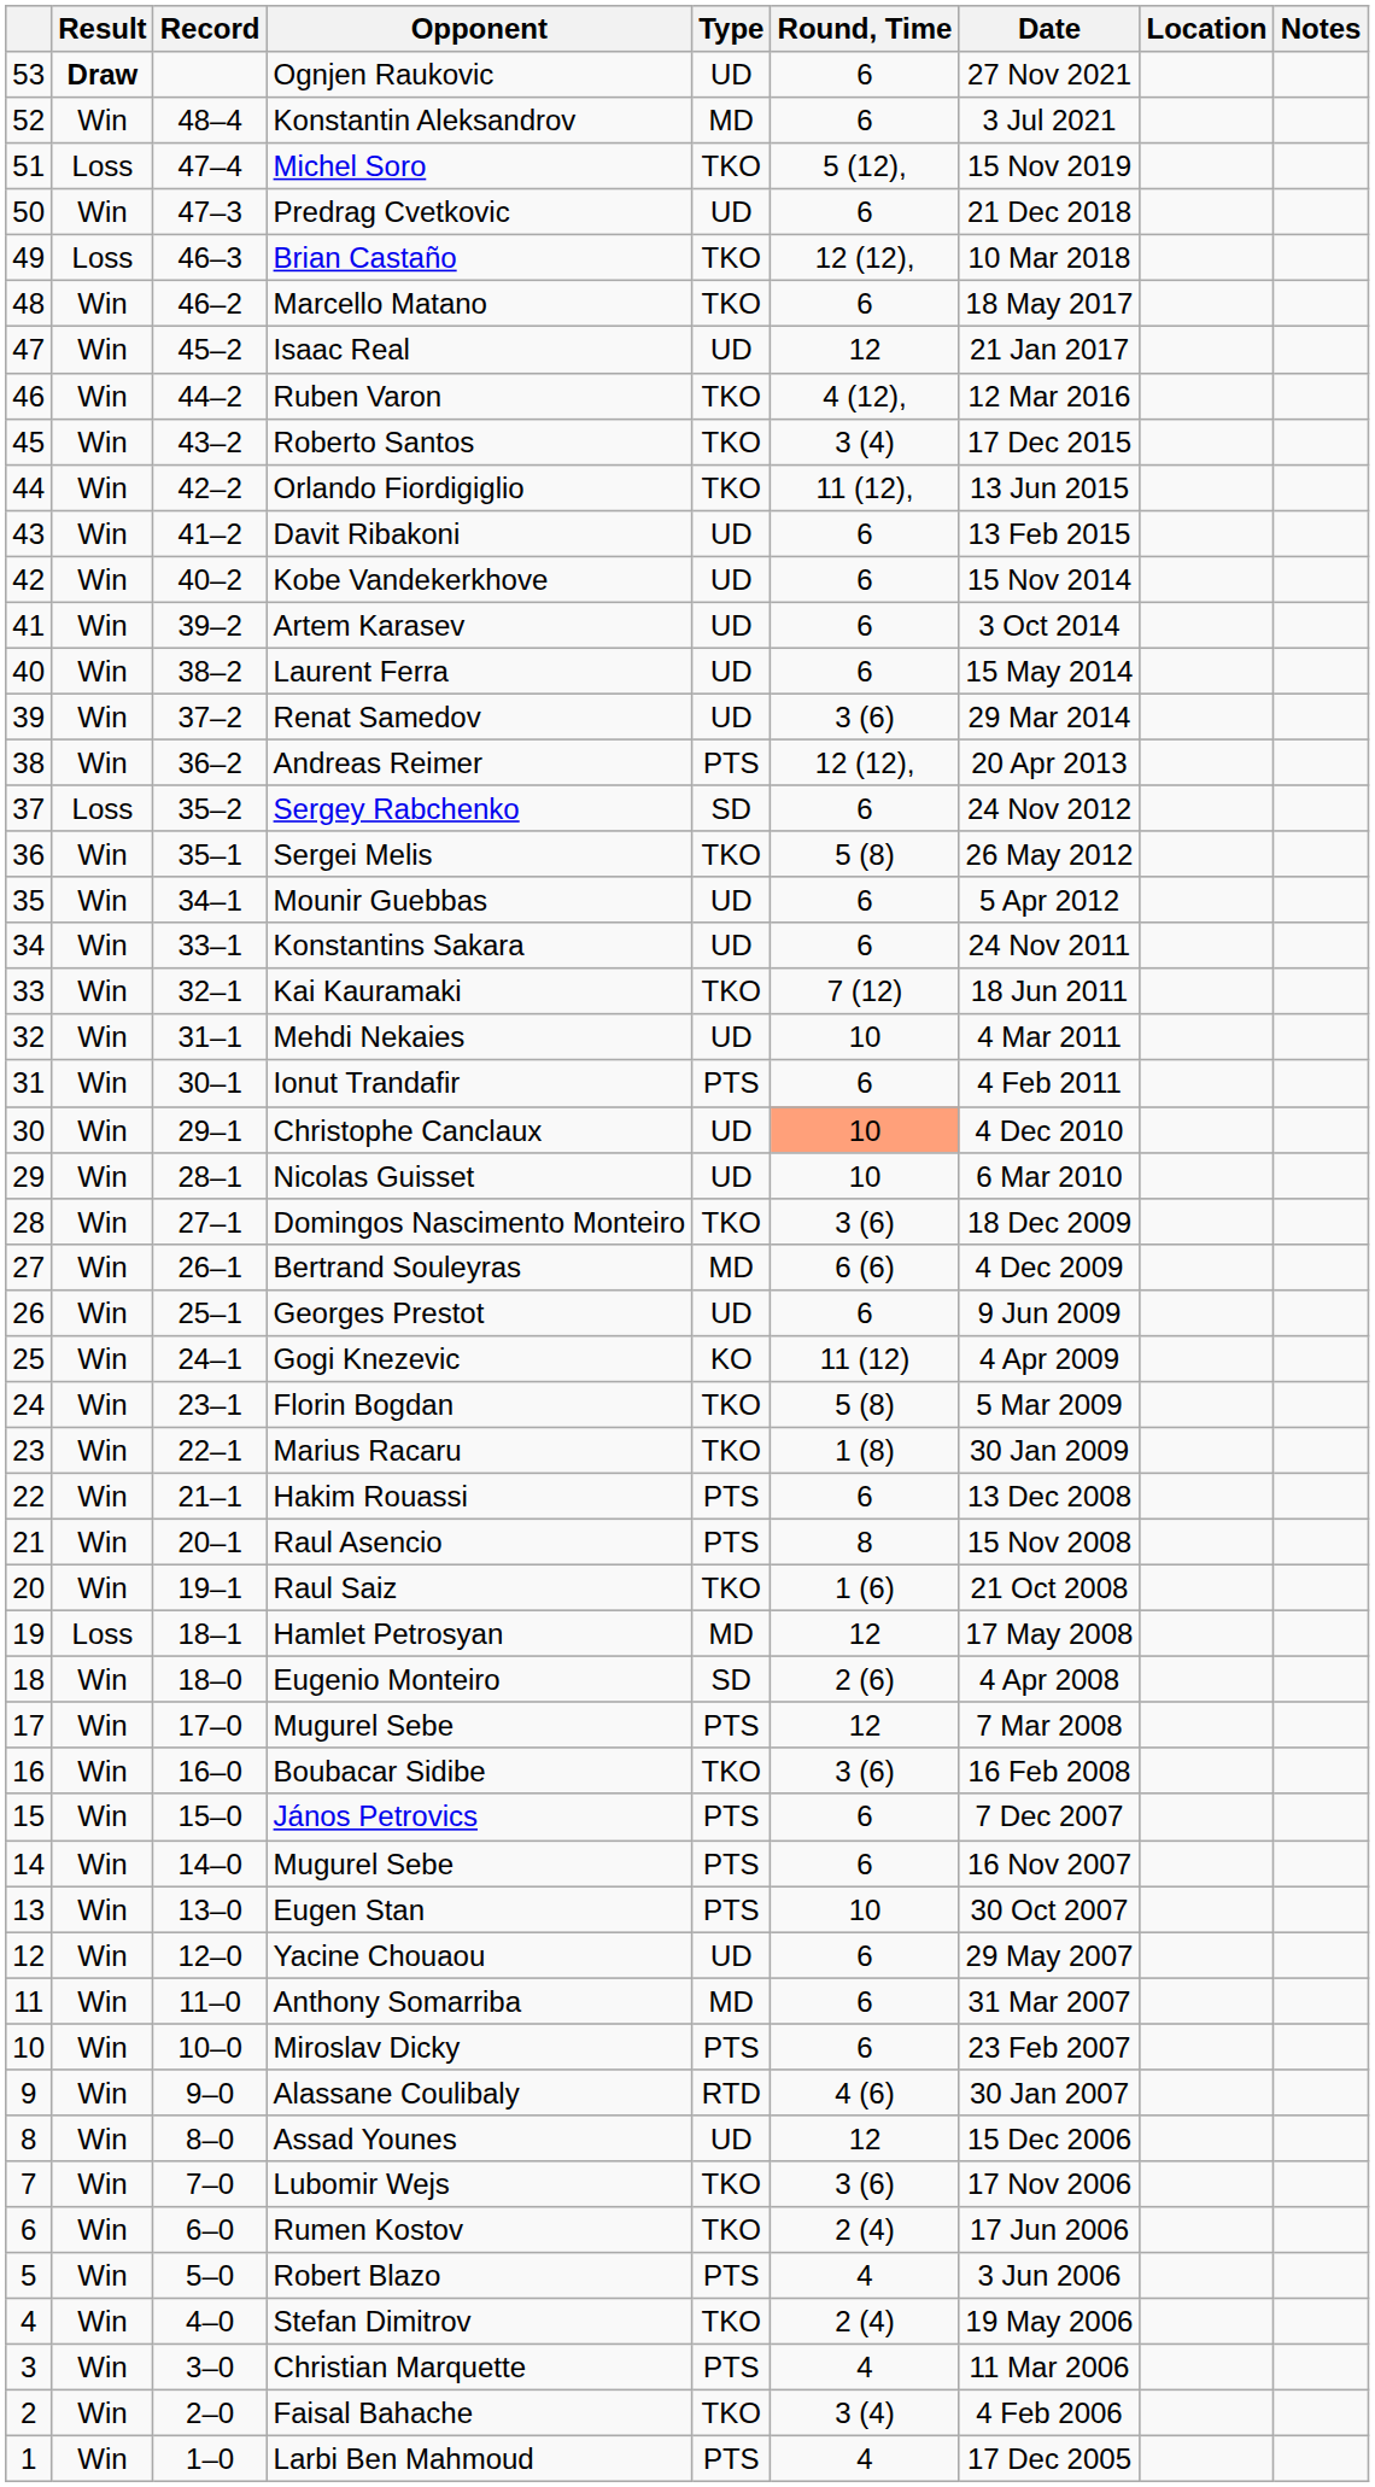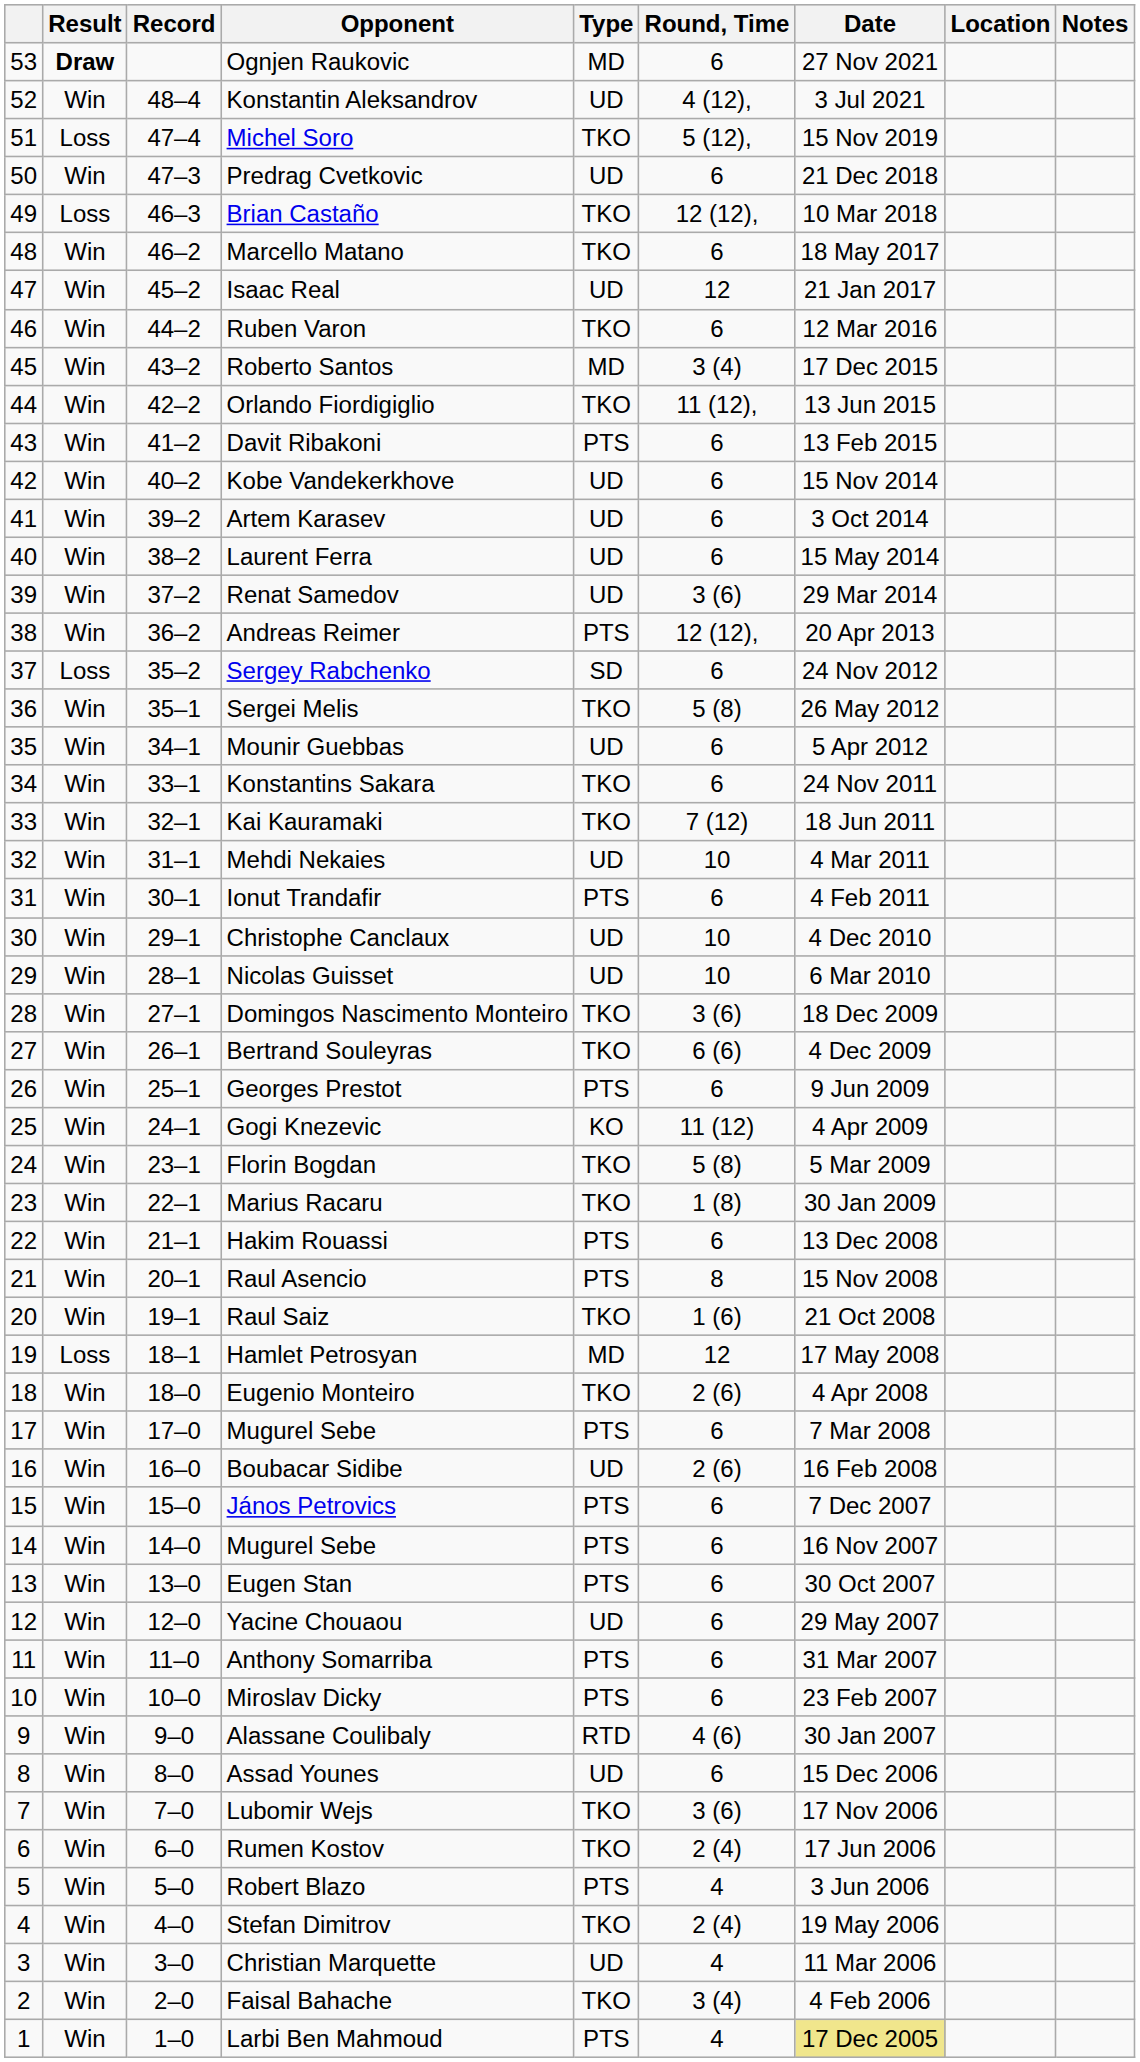 <table class="wikitable" style="text-align:center; font-size:95%">
 <tr>
 <th></th>
 <th>Result</th>
 <th>Record</th>
 <th>Opponent</th>
 <th>Type</th>
 <th>Round, Time</th>
 <th>Date</th>
 <th>Location</th>
 <th>Notes</th>
 </tr>
 <tr>
 <td>53</td>
 <td><strong>Draw</strong></td>
 <td></td>
 <td align=left>Ognjen Raukovic</td>
-<td>UD</td>
+<td>MD</td>
 <td>6</td>
 <td>27 Nov 2021</td>
 <td align=left></td>
 <td></td>
 </tr>
 <tr>
 <td>52</td>
 <td>Win</td>
 <td>48–4</td>
 <td align=left>Konstantin Aleksandrov</td>
-<td>MD</td>
-<td>6</td>
+<td>UD</td>
+<td>4 (12), </td>
 <td>3 Jul 2021</td>
 <td align=left></td>
 <td></td>
 </tr>
 <tr>
 <td>51</td>
 <td>Loss</td>
 <td>47–4</td>
 <td align=left><a href='#'>Michel Soro</a></td>
 <td>TKO</td>
 <td>5 (12), </td>
 <td>15 Nov 2019</td>
 <td align=left></td>
 <td align=left></td>
 </tr>
 <tr>
 <td>50</td>
 <td>Win</td>
 <td>47–3</td>
 <td align=left>Predrag Cvetkovic</td>
 <td>UD</td>
 <td>6</td>
 <td>21 Dec 2018</td>
 <td align=left></td>
 <td></td>
 </tr>
 <tr>
 <td>49</td>
 <td>Loss</td>
 <td>46–3</td>
 <td align=left><a href='#'>Brian Castaño</a></td>
 <td>TKO</td>
 <td>12 (12), </td>
 <td>10 Mar 2018</td>
 <td align=left></td>
 <td align=left></td>
 </tr>
 <tr>
 <td>48</td>
 <td>Win</td>
 <td>46–2</td>
 <td align=left>Marcello Matano</td>
 <td>TKO</td>
 <td>6</td>
 <td>18 May 2017</td>
 <td align=left></td>
 <td align=left></td>
 </tr>
 <tr>
 <td>47</td>
 <td>Win</td>
 <td>45–2</td>
 <td align=left>Isaac Real</td>
 <td>UD</td>
 <td>12</td>
 <td>21 Jan 2017</td>
 <td align=left></td>
 <td align=left></td>
 </tr>
 <tr>
 <td>46</td>
 <td>Win</td>
 <td>44–2</td>
 <td align=left>Ruben Varon</td>
 <td>TKO</td>
-<td>4 (12), </td>
+<td>6</td>
 <td>12 Mar 2016</td>
 <td align=left></td>
 <td align=left></td>
 </tr>
 <tr>
 <td>45</td>
 <td>Win</td>
 <td>43–2</td>
 <td align=left>Roberto Santos</td>
-<td>TKO</td>
+<td>MD</td>
 <td>3 (4)</td>
 <td>17 Dec 2015</td>
 <td align=left></td>
 <td align=left></td>
 </tr>
 <tr>
 <td>44</td>
 <td>Win</td>
 <td>42–2</td>
 <td align=left>Orlando Fiordigiglio</td>
 <td>TKO</td>
 <td>11 (12), </td>
 <td>13 Jun 2015</td>
 <td align=left></td>
 <td align=left></td>
 </tr>
 <tr>
 <td>43</td>
 <td>Win</td>
 <td>41–2</td>
 <td align=left>Davit Ribakoni</td>
-<td>UD</td>
+<td>PTS</td>
 <td>6</td>
 <td>13 Feb 2015</td>
 <td align=left></td>
 <td></td>
 </tr>
 <tr>
 <td>42</td>
 <td>Win</td>
 <td>40–2</td>
 <td align=left>Kobe Vandekerkhove</td>
 <td>UD</td>
 <td>6</td>
 <td>15 Nov 2014</td>
 <td align=left></td>
 <td></td>
 </tr>
 <tr>
 <td>41</td>
 <td>Win</td>
 <td>39–2</td>
 <td align=left>Artem Karasev</td>
 <td>UD</td>
 <td>6</td>
 <td>3 Oct 2014</td>
 <td align=left></td>
 <td></td>
 </tr>
 <tr>
 <td>40</td>
 <td>Win</td>
 <td>38–2</td>
 <td align=left>Laurent Ferra</td>
 <td>UD</td>
 <td>6</td>
 <td>15 May 2014</td>
 <td align=left></td>
 <td></td>
 </tr>
 <tr>
 <td>39</td>
 <td>Win</td>
 <td>37–2</td>
 <td align=left>Renat Samedov</td>
 <td>UD</td>
 <td>3 (6)</td>
 <td>29 Mar 2014</td>
 <td align=left></td>
 <td></td>
 </tr>
 <tr>
 <td>38</td>
 <td>Win</td>
 <td>36–2</td>
 <td align=left>Andreas Reimer</td>
 <td>PTS</td>
 <td>12 (12), </td>
 <td>20 Apr 2013</td>
 <td align=left></td>
 <td></td>
 </tr>
 <tr>
 <td>37</td>
 <td>Loss</td>
 <td>35–2</td>
 <td align=left><a href='#'>Sergey Rabchenko</a></td>
 <td>SD</td>
 <td>6</td>
 <td>24 Nov 2012</td>
 <td align=left></td>
 <td align=left></td>
 </tr>
 <tr>
 <td>36</td>
 <td>Win</td>
 <td>35–1</td>
 <td align=left>Sergei Melis</td>
 <td>TKO</td>
 <td>5 (8)</td>
 <td>26 May 2012</td>
 <td align=left></td>
 <td></td>
 </tr>
 <tr>
 <td>35</td>
 <td>Win</td>
 <td>34–1</td>
 <td align=left>Mounir Guebbas</td>
 <td>UD</td>
 <td>6</td>
 <td>5 Apr 2012</td>
 <td align=left></td>
 <td></td>
 </tr>
 <tr>
 <td>34</td>
 <td>Win</td>
 <td>33–1</td>
 <td align=left>Konstantins Sakara</td>
-<td>UD</td>
+<td>TKO</td>
 <td>6</td>
 <td>24 Nov 2011</td>
 <td align=left></td>
 <td></td>
 </tr>
 <tr>
 <td>33</td>
 <td>Win</td>
 <td>32–1</td>
 <td align=left>Kai Kauramaki</td>
 <td>TKO</td>
 <td>7 (12)</td>
 <td>18 Jun 2011</td>
 <td align=left></td>
 <td align=left></td>
 </tr>
 <tr>
 <td>32</td>
 <td>Win</td>
 <td>31–1</td>
 <td align=left>Mehdi Nekaies</td>
 <td>UD</td>
 <td>10</td>
 <td>4 Mar 2011</td>
 <td align=left></td>
 <td align=left></td>
 </tr>
 <tr>
 <td>31</td>
 <td>Win</td>
 <td>30–1</td>
 <td align=left>Ionut Trandafir</td>
 <td>PTS</td>
 <td>6</td>
 <td>4 Feb 2011</td>
 <td align=left></td>
 <td></td>
 </tr>
 <tr>
 <td>30</td>
 <td>Win</td>
 <td>29–1</td>
 <td align=left>Christophe Canclaux</td>
 <td>UD</td>
-<td style="background: lightsalmon;">10</td>
+<td>10</td>
 <td>4 Dec 2010</td>
 <td align=left></td>
 <td align=left></td>
 </tr>
 <tr>
 <td>29</td>
 <td>Win</td>
 <td>28–1</td>
 <td align=left>Nicolas Guisset</td>
 <td>UD</td>
 <td>10</td>
 <td>6 Mar 2010</td>
 <td align=left></td>
 <td align=left></td>
 </tr>
 <tr>
 <td>28</td>
 <td>Win</td>
 <td>27–1</td>
 <td align=left>Domingos Nascimento Monteiro</td>
 <td>TKO</td>
 <td>3 (6)</td>
 <td>18 Dec 2009</td>
 <td align=left></td>
 <td></td>
 </tr>
 <tr>
 <td>27</td>
 <td>Win</td>
 <td>26–1</td>
 <td align=left>Bertrand Souleyras</td>
-<td>MD</td>
+<td>TKO</td>
 <td>6 (6)</td>
 <td>4 Dec 2009</td>
 <td align=left></td>
 <td></td>
 </tr>
 <tr>
 <td>26</td>
 <td>Win</td>
 <td>25–1</td>
 <td align=left>Georges Prestot</td>
-<td>UD</td>
+<td>PTS</td>
 <td>6</td>
 <td>9 Jun 2009</td>
 <td align=left></td>
 <td></td>
 </tr>
 <tr>
 <td>25</td>
 <td>Win</td>
 <td>24–1</td>
 <td align=left>Gogi Knezevic</td>
 <td>KO</td>
 <td>11 (12)</td>
 <td>4 Apr 2009</td>
 <td align=left></td>
 <td align=left></td>
 </tr>
 <tr>
 <td>24</td>
 <td>Win</td>
 <td>23–1</td>
 <td align=left>Florin Bogdan</td>
 <td>TKO</td>
 <td>5 (8)</td>
 <td>5 Mar 2009</td>
 <td align=left></td>
 <td></td>
 </tr>
 <tr>
 <td>23</td>
 <td>Win</td>
 <td>22–1</td>
 <td align=left>Marius Racaru</td>
 <td>TKO</td>
 <td>1 (8)</td>
 <td>30 Jan 2009</td>
 <td align=left></td>
 <td></td>
 </tr>
 <tr>
 <td>22</td>
 <td>Win</td>
 <td>21–1</td>
 <td align=left>Hakim Rouassi</td>
 <td>PTS</td>
 <td>6</td>
 <td>13 Dec 2008</td>
 <td align=left></td>
 <td></td>
 </tr>
 <tr>
 <td>21</td>
 <td>Win</td>
 <td>20–1</td>
 <td align=left>Raul Asencio</td>
 <td>PTS</td>
 <td>8</td>
 <td>15 Nov 2008</td>
 <td align=left></td>
 <td></td>
 </tr>
 <tr>
 <td>20</td>
 <td>Win</td>
 <td>19–1</td>
 <td align=left>Raul Saiz</td>
 <td>TKO</td>
 <td>1 (6)</td>
 <td>21 Oct 2008</td>
 <td align=left></td>
 <td></td>
 </tr>
 <tr>
 <td>19</td>
 <td>Loss</td>
 <td>18–1</td>
 <td align=left>Hamlet Petrosyan</td>
 <td>MD</td>
 <td>12</td>
 <td>17 May 2008</td>
 <td align=left></td>
 <td align=left></td>
 </tr>
 <tr>
 <td>18</td>
 <td>Win</td>
 <td>18–0</td>
 <td align=left>Eugenio Monteiro</td>
-<td>SD</td>
+<td>TKO</td>
 <td>2 (6)</td>
 <td>4 Apr 2008</td>
 <td align=left></td>
 <td></td>
 </tr>
 <tr>
 <td>17</td>
 <td>Win</td>
 <td>17–0</td>
 <td align=left>Mugurel Sebe</td>
 <td>PTS</td>
-<td>12</td>
+<td>6</td>
 <td>7 Mar 2008</td>
 <td align=left></td>
 <td></td>
 </tr>
 <tr>
 <td>16</td>
 <td>Win</td>
 <td>16–0</td>
 <td align=left>Boubacar Sidibe</td>
-<td>TKO</td>
-<td>3 (6)</td>
+<td>UD</td>
+<td>2 (6)</td>
 <td>16 Feb 2008</td>
 <td align=left></td>
 <td></td>
 </tr>
 <tr>
 <td>15</td>
 <td>Win</td>
 <td>15–0</td>
 <td align=left><a href='#'>János Petrovics</a></td>
 <td>PTS</td>
 <td>6</td>
 <td>7 Dec 2007</td>
 <td align=left></td>
 <td></td>
 </tr>
 <tr>
 <td>14</td>
 <td>Win</td>
 <td>14–0</td>
 <td align=left>Mugurel Sebe</td>
 <td>PTS</td>
 <td>6</td>
 <td>16 Nov 2007</td>
 <td align=left></td>
 <td></td>
 </tr>
 <tr>
 <td>13</td>
 <td>Win</td>
 <td>13–0</td>
 <td align=left>Eugen Stan</td>
 <td>PTS</td>
-<td>10</td>
+<td>6</td>
 <td>30 Oct 2007</td>
 <td align=left></td>
 <td></td>
 </tr>
 <tr>
 <td>12</td>
 <td>Win</td>
 <td>12–0</td>
 <td align=left>Yacine Chouaou</td>
 <td>UD</td>
 <td>6</td>
 <td>29 May 2007</td>
 <td align=left></td>
 <td align=left></td>
 </tr>
 <tr>
 <td>11</td>
 <td>Win</td>
 <td>11–0</td>
 <td align=left>Anthony Somarriba</td>
-<td>MD</td>
+<td>PTS</td>
 <td>6</td>
 <td>31 Mar 2007</td>
 <td align=left></td>
 <td align=left></td>
 </tr>
 <tr>
 <td>10</td>
 <td>Win</td>
 <td>10–0</td>
 <td align=left>Miroslav Dicky</td>
 <td>PTS</td>
 <td>6</td>
 <td>23 Feb 2007</td>
 <td align=left></td>
 <td></td>
 </tr>
 <tr>
 <td>9</td>
 <td>Win</td>
 <td>9–0</td>
 <td align=left>Alassane Coulibaly</td>
 <td>RTD</td>
 <td>4 (6)</td>
 <td>30 Jan 2007</td>
 <td align=left></td>
 <td></td>
 </tr>
 <tr>
 <td>8</td>
 <td>Win</td>
 <td>8–0</td>
 <td align=left>Assad Younes</td>
 <td>UD</td>
-<td>12</td>
+<td>6</td>
 <td>15 Dec 2006</td>
 <td align=left></td>
 <td align=left></td>
 </tr>
 <tr>
 <td>7</td>
 <td>Win</td>
 <td>7–0</td>
 <td align=left>Lubomir Wejs</td>
 <td>TKO</td>
 <td>3 (6)</td>
 <td>17 Nov 2006</td>
 <td align=left></td>
 <td></td>
 </tr>
 <tr>
 <td>6</td>
 <td>Win</td>
 <td>6–0</td>
 <td align=left>Rumen Kostov</td>
 <td>TKO</td>
 <td>2 (4)</td>
 <td>17 Jun 2006</td>
 <td align=left></td>
 <td></td>
 </tr>
 <tr>
 <td>5</td>
 <td>Win</td>
 <td>5–0</td>
 <td align=left>Robert Blazo</td>
 <td>PTS</td>
 <td>4</td>
 <td>3 Jun 2006</td>
 <td align=left></td>
 <td></td>
 </tr>
 <tr>
 <td>4</td>
 <td>Win</td>
 <td>4–0</td>
 <td align=left>Stefan Dimitrov</td>
 <td>TKO</td>
 <td>2 (4)</td>
 <td>19 May 2006</td>
 <td align=left></td>
 <td></td>
 </tr>
 <tr>
 <td>3</td>
 <td>Win</td>
 <td>3–0</td>
 <td align=left>Christian Marquette</td>
-<td>PTS</td>
+<td>UD</td>
 <td>4</td>
 <td>11 Mar 2006</td>
 <td align=left></td>
 <td></td>
 </tr>
 <tr>
 <td>2</td>
 <td>Win</td>
 <td>2–0</td>
 <td align=left>Faisal Bahache</td>
 <td>TKO</td>
 <td>3 (4)</td>
 <td>4 Feb 2006</td>
 <td align=left></td>
 <td></td>
 </tr>
 <tr>
 <td>1</td>
 <td>Win</td>
 <td>1–0</td>
 <td align=left>Larbi Ben Mahmoud</td>
 <td>PTS</td>
 <td>4</td>
-<td>17 Dec 2005</td>
+<td style="background: khaki;">17 Dec 2005</td>
 <td align=left></td>
 <td></td>
 </tr>
 </table>
